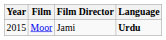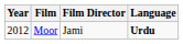 <table class="wikitable">
 <tr>
 <th>Year</th>
 <th>Film</th>
 <th>Film Director</th>
 <th>Language</th>
 </tr>
 <tr>
-<td>2015</td>
+<td>2012</td>
 <td><a href='#'>Moor</a></td>
 <td>Jami</td>
 <td><strong>Urdu</strong></td>
 </tr>
 </table>
